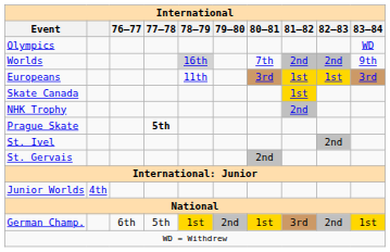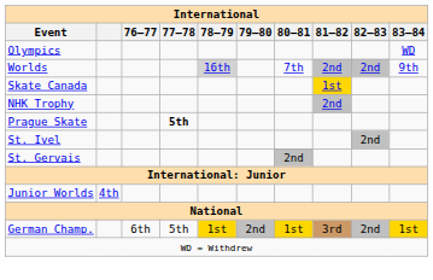 <table class="wikitable" style="text-align:center">
 <tr>
 <th style="background-color: #ffdead; " colspan=10 align=center>International</th>
 </tr>
 <tr>
 <th>Event</th>
 <th></th>
 <th>76–77</th>
 <th>77–78</th>
 <th>78–79</th>
 <th>79–80</th>
 <th>80–81</th>
 <th>81–82</th>
 <th>82–83</th>
 <th>83–84</th>
 </tr>
 <tr>
 <td align=left><a href='#'>Olympics</a></td>
 <td></td>
 <td></td>
 <td></td>
 <td></td>
 <td></td>
 <td></td>
 <td></td>
 <td></td>
 <td><a href='#'>WD</a></td>
 </tr>
 <tr>
 <td align=left><a href='#'>Worlds</a></td>
 <td></td>
 <td></td>
 <td></td>
 <td style="background: lightgrey;"><a href='#'>16th</a></td>
 <td></td>
 <td><a href='#'>7th</a></td>
 <td bgcolor=silver><a href='#'>2nd</a></td>
 <td bgcolor=silver><a href='#'>2nd</a></td>
 <td><a href='#'>9th</a></td>
-</tr>
-<tr>
-<td align=left><a href='#'>Europeans</a></td>
-<td></td>
-<td></td>
-<td></td>
-<td><a href='#'>11th</a></td>
-<td></td>
-<td bgcolor=cc9966><a href='#'>3rd</a></td>
-<td bgcolor=gold><a href='#'>1st</a></td>
-<td bgcolor=gold><a href='#'>1st</a></td>
-<td bgcolor=cc9966><a href='#'>3rd</a></td>
 </tr>
 <tr>
 <td align=left><a href='#'>Skate Canada</a></td>
 <td></td>
 <td></td>
 <td></td>
 <td></td>
 <td></td>
 <td></td>
 <td bgcolor=gold><a href='#'>1st</a></td>
 <td></td>
 <td></td>
 </tr>
 <tr>
 <td align=left><a href='#'>NHK Trophy</a></td>
 <td></td>
 <td></td>
 <td></td>
 <td></td>
 <td></td>
 <td></td>
 <td bgcolor=silver><a href='#'>2nd</a></td>
 <td></td>
 <td></td>
 </tr>
 <tr>
 <td align=left><a href='#'>Prague Skate</a></td>
 <td></td>
 <td></td>
 <td><strong>5th</strong></td>
 <td></td>
 <td></td>
 <td></td>
 <td></td>
 <td></td>
 <td></td>
 </tr>
 <tr>
 <td align=left><a href='#'>St. Ivel</a></td>
 <td></td>
 <td></td>
 <td></td>
 <td></td>
 <td></td>
 <td></td>
 <td></td>
 <td bgcolor=silver>2nd</td>
 <td></td>
 </tr>
 <tr>
 <td align=left><a href='#'>St. Gervais</a></td>
 <td></td>
 <td></td>
 <td></td>
 <td></td>
 <td></td>
 <td bgcolor=silver>2nd</td>
 <td></td>
 <td></td>
 <td></td>
 </tr>
 <tr>
 <th style="background-color: #ffdead; " colspan=10 align=center>International: Junior</th>
 </tr>
 <tr>
 <td align=left><a href='#'>Junior Worlds</a></td>
 <td><a href='#'>4th</a></td>
 <td></td>
 <td></td>
 <td></td>
 <td></td>
 <td></td>
 <td></td>
 <td></td>
 <td></td>
 </tr>
 <tr>
 <th style="background-color: #ffdead; " colspan=10 align=center>National</th>
 </tr>
 <tr>
 <td align=left><a href='#'>German Champ.</a></td>
 <td></td>
 <td>6th</td>
 <td>5th</td>
 <td bgcolor=gold>1st</td>
 <td bgcolor=silver>2nd</td>
 <td bgcolor=gold>1st</td>
 <td bgcolor=cc9966>3rd</td>
 <td bgcolor=silver>2nd</td>
 <td bgcolor=gold>1st</td>
 </tr>
 <tr>
 <td colspan=10 align=center><small> WD = Withdrew </small></td>
 </tr>
 </table>
